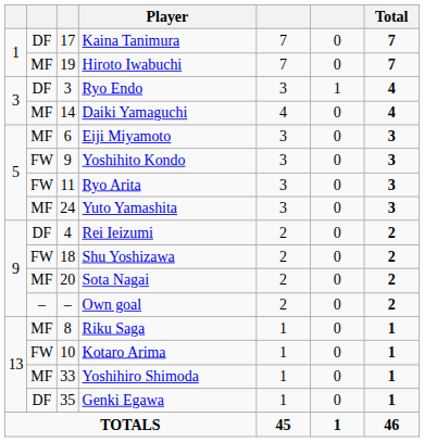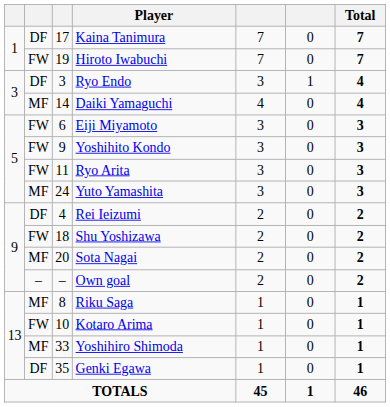 <table class="wikitable sortable" style="text-align:center">
 <tr>
 <th width=10></th>
 <th width=10></th>
 <th width=10></th>
 <th width=180>Player</th>
 <th width=50></th>
 <th width=50></th>
 <th width=50>Total</th>
 </tr>
 <tr>
 <td rowspan="2">1</td>
 <td>DF</td>
 <td>17</td>
 <td align="left"> <a href='#'>Kaina Tanimura</a></td>
 <td>7</td>
 <td>0</td>
 <td><strong>7</strong></td>
 </tr>
 <tr>
-<td>MF</td>
+<td>FW</td>
 <td>19</td>
 <td align="left"> <a href='#'>Hiroto Iwabuchi</a></td>
 <td>7</td>
 <td>0</td>
 <td><strong>7</strong></td>
 </tr>
 <tr>
 <td rowspan="2">3</td>
 <td>DF</td>
 <td>3</td>
 <td align="left"> <a href='#'>Ryo Endo</a></td>
 <td>3</td>
 <td>1</td>
 <td><strong>4</strong></td>
 </tr>
 <tr>
 <td>MF</td>
 <td>14</td>
 <td align="left"> <a href='#'>Daiki Yamaguchi</a></td>
 <td>4</td>
 <td>0</td>
 <td><strong>4</strong></td>
 </tr>
 <tr>
 <td rowspan="4">5</td>
-<td>MF</td>
+<td>FW</td>
 <td>6</td>
 <td align="left"> <a href='#'>Eiji Miyamoto</a></td>
 <td>3</td>
 <td>0</td>
 <td><strong>3</strong></td>
 </tr>
 <tr>
 <td>FW</td>
 <td>9</td>
 <td align="left"> <a href='#'>Yoshihito Kondo</a></td>
 <td>3</td>
 <td>0</td>
 <td><strong>3</strong></td>
 </tr>
 <tr>
 <td>FW</td>
 <td>11</td>
 <td align="left"> <a href='#'>Ryo Arita</a></td>
 <td>3</td>
 <td>0</td>
 <td><strong>3</strong></td>
 </tr>
 <tr>
 <td>MF</td>
 <td>24</td>
 <td align="left"> <a href='#'>Yuto Yamashita</a></td>
 <td>3</td>
 <td>0</td>
 <td><strong>3</strong></td>
 </tr>
 <tr>
 <td rowspan="4">9</td>
 <td>DF</td>
 <td>4</td>
 <td align="left"> <a href='#'>Rei Ieizumi</a></td>
 <td>2</td>
 <td>0</td>
 <td><strong>2</strong></td>
 </tr>
 <tr>
 <td>FW</td>
 <td>18</td>
 <td align="left"> <a href='#'>Shu Yoshizawa</a></td>
 <td>2</td>
 <td>0</td>
 <td><strong>2</strong></td>
 </tr>
 <tr>
 <td>MF</td>
 <td>20</td>
 <td align="left"> <a href='#'>Sota Nagai</a></td>
 <td>2</td>
 <td>0</td>
 <td><strong>2</strong></td>
 </tr>
 <tr>
 <td>–</td>
 <td>–</td>
 <td align="left"><a href='#'>Own goal</a></td>
 <td>2</td>
 <td>0</td>
 <td><strong>2</strong></td>
 </tr>
 <tr>
 <td rowspan="4">13</td>
 <td>MF</td>
 <td>8</td>
 <td align="left"> <a href='#'>Riku Saga</a></td>
 <td>1</td>
 <td>0</td>
 <td><strong>1</strong></td>
 </tr>
 <tr>
 <td>FW</td>
 <td>10</td>
 <td align="left"> <a href='#'>Kotaro Arima</a></td>
 <td>1</td>
 <td>0</td>
 <td><strong>1</strong></td>
 </tr>
 <tr>
 <td>MF</td>
 <td>33</td>
 <td align="left"> <a href='#'>Yoshihiro Shimoda</a></td>
 <td>1</td>
 <td>0</td>
 <td><strong>1</strong></td>
 </tr>
 <tr>
 <td>DF</td>
 <td>35</td>
 <td align="left"> <a href='#'>Genki Egawa</a></td>
 <td>1</td>
 <td>0</td>
 <td><strong>1</strong></td>
 </tr>
 <tr>
 <td colspan="4"><strong>TOTALS</strong></td>
 <td><strong>45</strong></td>
 <td><strong>1</strong></td>
 <td><strong>46</strong></td>
 </tr>
 </table>
